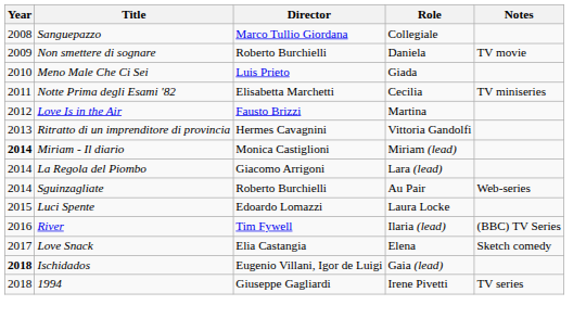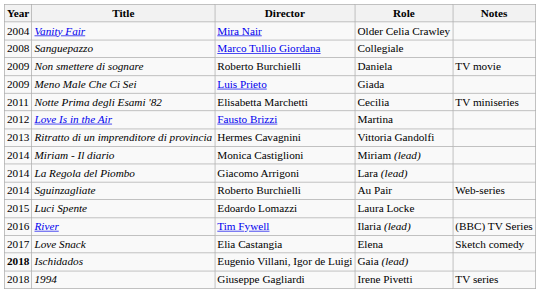 <table class="wikitable sortable">
 <tr>
 <th>Year</th>
 <th>Title</th>
 <th>Director</th>
 <th>Role</th>
 <th class="unsortable">Notes</th>
+</tr>
+<tr>
+<td>2004</td>
+<td><em><a href='#'>Vanity Fair</a></em></td>
+<td><a href='#'>Mira Nair</a></td>
+<td>Older Celia Crawley</td>
+<td></td>
 </tr>
 <tr>
 <td>2008</td>
 <td><em>Sanguepazzo</em></td>
 <td><a href='#'>Marco Tullio Giordana</a></td>
 <td>Collegiale</td>
 <td></td>
 </tr>
 <tr>
 <td>2009</td>
 <td><em>Non smettere di sognare</em></td>
 <td>Roberto Burchielli</td>
 <td>Daniela</td>
 <td>TV movie</td>
 </tr>
 <tr>
-<td>2010</td>
+<td>2009</td>
 <td><em>Meno Male Che Ci Sei</em></td>
 <td><a href='#'>Luis Prieto</a></td>
 <td>Giada</td>
 <td></td>
 </tr>
 <tr>
 <td>2011</td>
 <td><em>Notte Prima degli Esami '82</em></td>
 <td>Elisabetta Marchetti</td>
 <td>Cecilia</td>
 <td>TV miniseries</td>
 </tr>
 <tr>
 <td>2012</td>
 <td><em><a href='#'>Love Is in the Air</a></em></td>
 <td><a href='#'>Fausto Brizzi</a></td>
 <td>Martina</td>
 <td></td>
 </tr>
 <tr>
 <td>2013</td>
 <td><em>Ritratto di un imprenditore di provincia</em></td>
 <td>Hermes Cavagnini</td>
 <td>Vittoria Gandolfi</td>
 <td></td>
 </tr>
 <tr>
-<td><strong>2014</strong></td>
+<td>2014</td>
 <td><em>Miriam - Il diario</em></td>
 <td>Monica Castiglioni</td>
 <td>Miriam <em>(lead)</em></td>
 <td></td>
 </tr>
 <tr>
 <td>2014</td>
 <td><em>La Regola del Piombo</em></td>
 <td>Giacomo Arrigoni</td>
 <td>Lara <em>(lead)</em></td>
 <td></td>
 </tr>
 <tr>
 <td>2014</td>
 <td><em>Sguinzagliate</em></td>
 <td>Roberto Burchielli</td>
 <td>Au Pair</td>
 <td>Web-series</td>
 </tr>
 <tr>
 <td>2015</td>
 <td><em>Luci Spente</em></td>
 <td>Edoardo Lomazzi</td>
 <td>Laura Locke</td>
 <td></td>
 </tr>
 <tr>
 <td>2016</td>
 <td><em><a href='#'>River</a></em></td>
 <td><a href='#'>Tim Fywell</a></td>
 <td>Ilaria <em>(lead)</em></td>
 <td>(BBC) TV Series</td>
 </tr>
 <tr>
 <td>2017</td>
 <td><em>Love Snack</em></td>
 <td>Elia Castangia</td>
 <td>Elena</td>
 <td>Sketch comedy</td>
 </tr>
 <tr>
 <td><strong>2018</strong></td>
 <td><em>Ischidados</em></td>
 <td>Eugenio Villani, Igor de Luigi</td>
 <td>Gaia <em>(lead)</em></td>
 <td></td>
 </tr>
 <tr>
 <td>2018</td>
 <td><em>1994</em></td>
 <td>Giuseppe Gagliardi</td>
 <td>Irene Pivetti</td>
 <td>TV series</td>
 </tr>
 </table>
